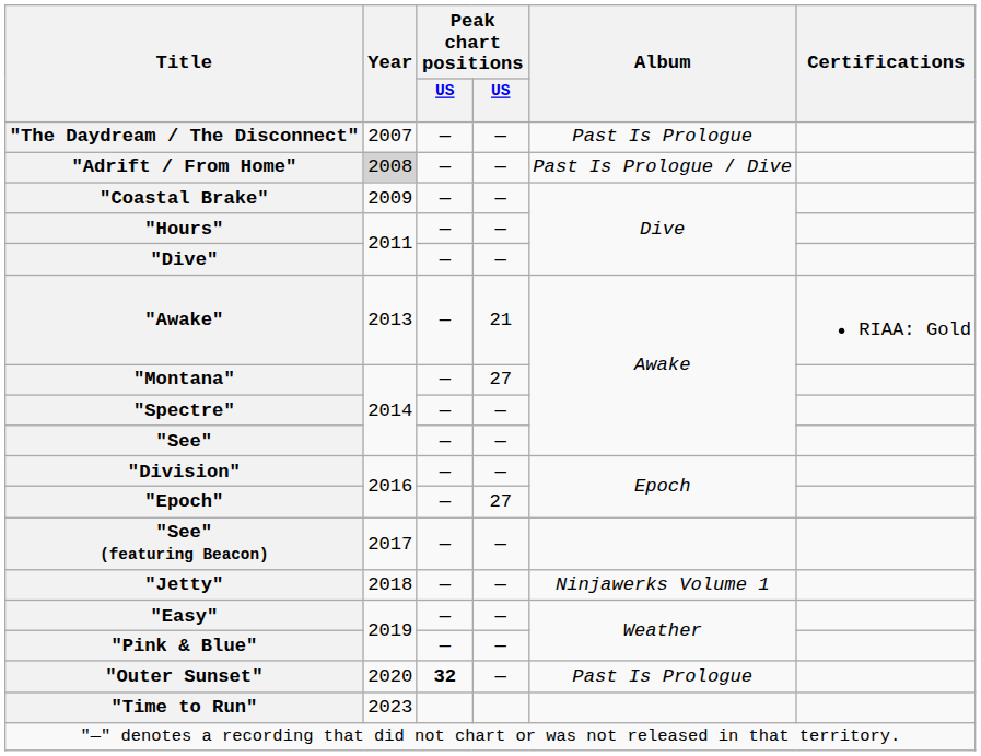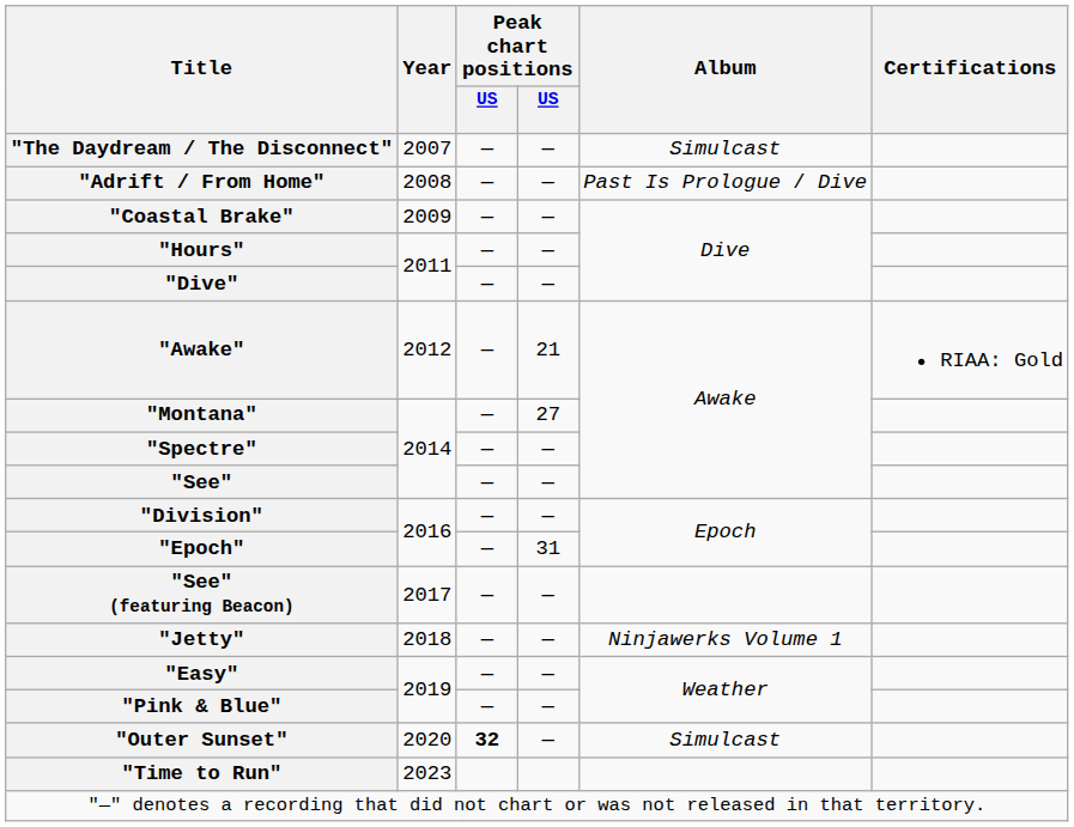 <table class="wikitable plainrowheaders" style="text-align:center;">
 <tr>
 <th scope="col" rowspan="2">Title</th>
 <th scope="col" rowspan="2">Year</th>
 <th scope="col" colspan="2">Peak chart positions</th>
 <th scope="col" rowspan="2">Album</th>
 <th scope="col" rowspan="2">Certifications</th>
 </tr>
 <tr>
 <th scope="col" style="width:3em;font-size:85%;"><a href='#'>US<br></a><br></th>
 <th scope="col" style="width:3em;font-size:85%;"><a href='#'>US<br></a><br></th>
 </tr>
 <tr>
 <th scope="row">"The Daydream / The Disconnect"</th>
 <td>2007</td>
 <td>—</td>
 <td>—</td>
-<td><em>Past Is Prologue</em></td>
+<td><em>Simulcast</em></td>
 <td></td>
 </tr>
 <tr>
 <th scope="row">"Adrift / From Home"</th>
-<td style="background: lightgrey;">2008</td>
+<td>2008</td>
 <td>—</td>
 <td>—</td>
 <td><em>Past Is Prologue</em> / <em>Dive</em></td>
 </tr>
 <tr>
 <th scope="row">"Coastal Brake"</th>
 <td>2009</td>
 <td>—</td>
 <td>—</td>
 <td rowspan="3"><em>Dive</em></td>
 <td></td>
 </tr>
 <tr>
 <th scope="row">"Hours"</th>
 <td rowspan="2">2011</td>
 <td>—</td>
 <td>—</td>
 <td></td>
 </tr>
 <tr>
 <th scope="row">"Dive"</th>
 <td>—</td>
 <td>—</td>
 <td></td>
 </tr>
 <tr>
 <th scope="row">"Awake"</th>
-<td>2013</td>
+<td>2012</td>
 <td>—</td>
 <td>21</td>
 <td rowspan="4"><em>Awake</em></td>
 <td><br><ul><li>RIAA: Gold</li></ul></td>
 </tr>
 <tr>
 <th scope="row">"Montana"</th>
 <td rowspan="3">2014</td>
 <td>—</td>
 <td>27</td>
 <td></td>
 </tr>
 <tr>
 <th scope="row">"Spectre"</th>
 <td>—</td>
 <td>—</td>
 <td></td>
 </tr>
 <tr>
 <th scope="row">"See"</th>
 <td>—</td>
 <td>—</td>
 <td></td>
 </tr>
 <tr>
 <th scope="row">"Division"</th>
 <td rowspan="2">2016</td>
 <td>—</td>
 <td>—</td>
 <td rowspan="2"><em>Epoch</em></td>
 </tr>
 <tr>
 <th scope="row">"Epoch"</th>
 <td>—</td>
-<td>27</td>
+<td>31</td>
 <td></td>
 </tr>
 <tr>
 <th scope="row">"See"<br><small>(featuring Beacon)</small></th>
 <td>2017</td>
 <td>—</td>
 <td>—</td>
 <td></td>
 <td></td>
 </tr>
 <tr>
 <th scope="row">"Jetty"</th>
 <td>2018</td>
 <td>—</td>
 <td>—</td>
 <td><em>Ninjawerks Volume 1</em></td>
 <td></td>
 </tr>
 <tr>
 <th scope="row">"Easy"</th>
 <td rowspan="2">2019</td>
 <td>—</td>
 <td>—</td>
 <td rowspan="2"><em>Weather</em></td>
 <td></td>
 </tr>
 <tr>
 <th scope="row">"Pink & Blue"</th>
 <td>—</td>
 <td>—</td>
 <td></td>
 </tr>
 <tr>
 <th scope="row">"Outer Sunset"</th>
 <td>2020</td>
 <td><strong>32</strong></td>
 <td>—</td>
-<td><em>Past Is Prologue</em></td>
+<td><em>Simulcast</em></td>
 <td></td>
 </tr>
 <tr>
 <th scope="row">"Time to Run"</th>
 <td>2023</td>
 <td></td>
 <td></td>
 <td></td>
 </tr>
 <tr>
 <td colspan="8" style="font-size:90%">"—" denotes a recording that did not chart or was not released in that territory.</td>
 </tr>
 </table>
